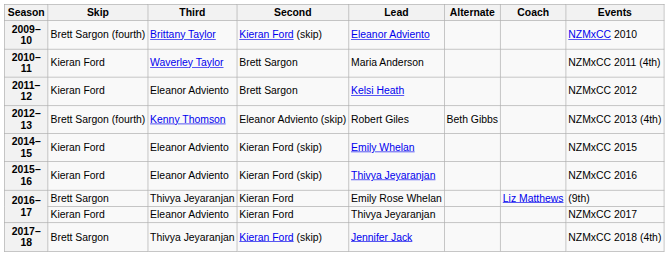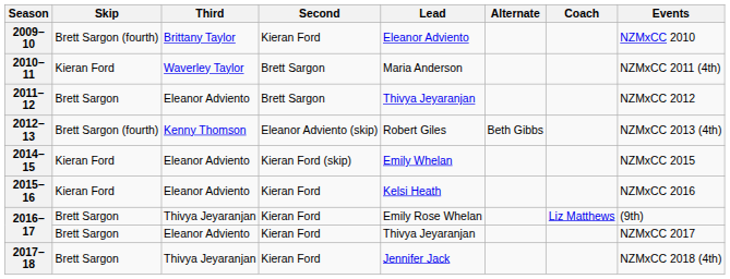 <table class="wikitable">
 <tr>
 <th scope="col" width=60>Season</th>
 <th scope="col">Skip</th>
 <th scope="col">Third</th>
 <th scope="col">Second</th>
 <th scope="col">Lead</th>
 <th scope="col">Alternate</th>
 <th scope="col">Coach</th>
 <th scope="col">Events</th>
 </tr>
 <tr>
 <th scope="row">2009–10</th>
 <td>Brett Sargon (fourth)</td>
 <td><a href='#'>Brittany Taylor</a></td>
-<td><a href='#'>Kieran Ford</a> (skip)</td>
+<td>Kieran Ford</td>
 <td><a href='#'>Eleanor Adviento</a></td>
 <td></td>
 <td></td>
 <td><a href='#'>NZMxCC</a> 2010 </td>
 </tr>
 <tr>
 <th scope="row">2010–11</th>
 <td>Kieran Ford</td>
 <td><a href='#'>Waverley Taylor</a></td>
 <td>Brett Sargon</td>
 <td>Maria Anderson</td>
 <td></td>
 <td></td>
 <td>NZMxCC 2011 (4th)</td>
 </tr>
 <tr>
 <th scope="row">2011–12</th>
-<td>Kieran Ford</td>
+<td>Brett Sargon</td>
 <td>Eleanor Adviento</td>
 <td>Brett Sargon</td>
-<td><a href='#'>Kelsi Heath</a></td>
+<td><a href='#'>Thivya Jeyaranjan</a></td>
 <td></td>
 <td></td>
 <td>NZMxCC 2012 </td>
 </tr>
 <tr>
 <th scope="row">2012–13</th>
 <td>Brett Sargon (fourth)</td>
 <td><a href='#'>Kenny Thomson</a></td>
 <td>Eleanor Adviento (skip)</td>
 <td>Robert Giles</td>
 <td>Beth Gibbs</td>
 <td></td>
 <td>NZMxCC 2013 (4th)</td>
 </tr>
 <tr>
 <th scope="row">2014–15</th>
 <td>Kieran Ford</td>
 <td>Eleanor Adviento</td>
 <td>Kieran Ford (skip)</td>
 <td><a href='#'>Emily Whelan</a></td>
 <td></td>
 <td></td>
 <td>NZMxCC 2015 </td>
 </tr>
 <tr>
 <th scope="row">2015–16</th>
 <td>Kieran Ford</td>
 <td>Eleanor Adviento</td>
-<td>Kieran Ford (skip)</td>
-<td><a href='#'>Thivya Jeyaranjan</a></td>
+<td>Kieran Ford</td>
+<td><a href='#'>Kelsi Heath</a></td>
 <td></td>
 <td></td>
 <td>NZMxCC 2016 </td>
 </tr>
 <tr>
 <th scope="row" rowspan=2>2016–17</th>
 <td>Brett Sargon</td>
 <td>Thivya Jeyaranjan</td>
 <td>Kieran Ford</td>
 <td>Emily Rose Whelan</td>
 <td></td>
 <td><a href='#'>Liz Matthews</a></td>
 <td> (9th)</td>
 </tr>
 <tr>
-<td>Kieran Ford</td>
+<td>Brett Sargon</td>
 <td>Eleanor Adviento</td>
 <td>Kieran Ford</td>
 <td>Thivya Jeyaranjan</td>
 <td></td>
 <td></td>
 <td>NZMxCC 2017 </td>
 </tr>
 <tr>
 <th scope="row">2017–18</th>
 <td>Brett Sargon</td>
 <td>Thivya Jeyaranjan</td>
-<td><a href='#'>Kieran Ford</a> (skip)</td>
+<td>Kieran Ford</td>
 <td><a href='#'>Jennifer Jack</a></td>
 <td></td>
 <td></td>
 <td>NZMxCC 2018 (4th)</td>
 </tr>
 </table>
